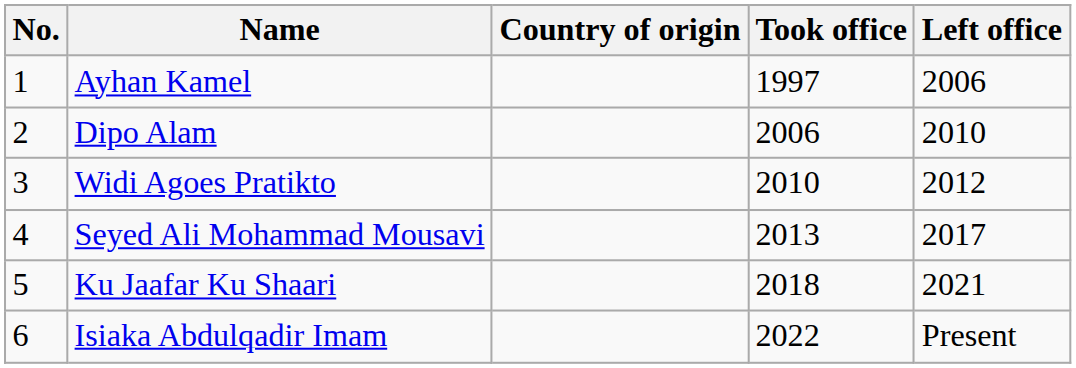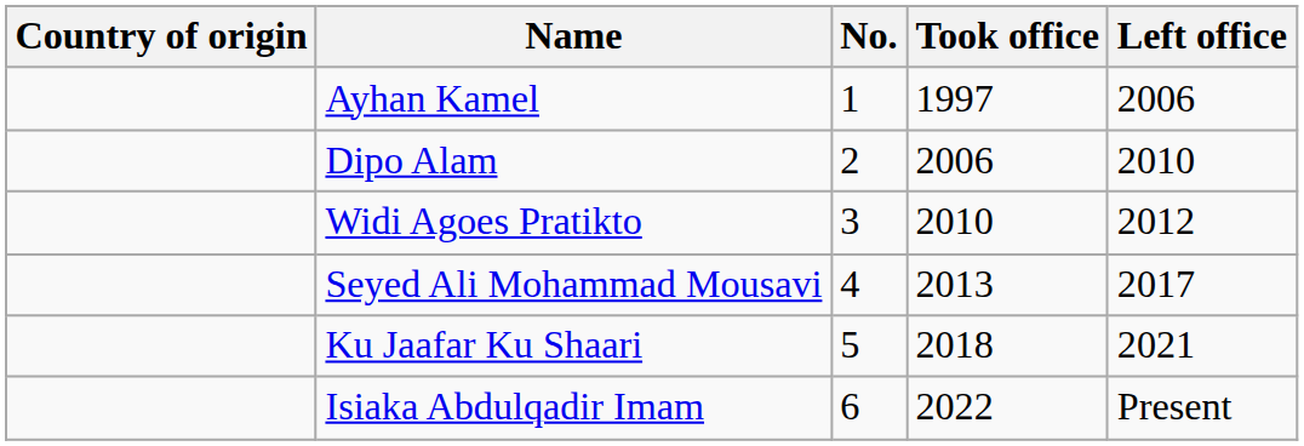 <table class="wikitable sortable" style="text-align:left">
 <tr>
+<th>Country of origin</th>
+<th>Name</th>
 <th>No.</th>
-<th>Name</th>
-<th>Country of origin</th>
 <th>Took office</th>
 <th>Left office</th>
 </tr>
 <tr>
+<td></td>
+<td><a href='#'>Ayhan Kamel</a></td>
 <td>1</td>
-<td><a href='#'>Ayhan Kamel</a></td>
-<td></td>
 <td>1997</td>
 <td>2006</td>
 </tr>
 <tr>
+<td></td>
+<td><a href='#'>Dipo Alam</a></td>
 <td>2</td>
-<td><a href='#'>Dipo Alam</a></td>
-<td></td>
 <td>2006</td>
 <td>2010</td>
 </tr>
 <tr>
+<td></td>
+<td><a href='#'>Widi Agoes Pratikto</a></td>
 <td>3</td>
-<td><a href='#'>Widi Agoes Pratikto</a></td>
-<td></td>
 <td>2010</td>
 <td>2012</td>
 </tr>
 <tr>
+<td></td>
+<td><a href='#'>Seyed Ali Mohammad Mousavi</a></td>
 <td>4</td>
-<td><a href='#'>Seyed Ali Mohammad Mousavi</a></td>
-<td></td>
 <td>2013</td>
 <td>2017</td>
 </tr>
 <tr>
+<td></td>
+<td><a href='#'>Ku Jaafar Ku Shaari</a></td>
 <td>5</td>
-<td><a href='#'>Ku Jaafar Ku Shaari</a></td>
-<td></td>
 <td>2018</td>
 <td>2021</td>
 </tr>
 <tr>
+<td></td>
+<td><a href='#'>Isiaka Abdulqadir Imam</a></td>
 <td>6</td>
-<td><a href='#'>Isiaka Abdulqadir Imam</a></td>
-<td></td>
 <td>2022</td>
 <td>Present</td>
 </tr>
 </table>
